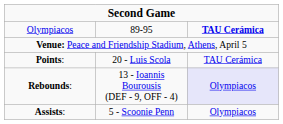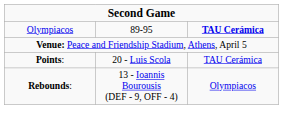 <table class=wikitable style="text-align:center">
 <tr>
 <td colspan=3><big><strong>Second Game</strong></big></td>
 </tr>
 <tr>
 <td width=145><a href='#'>Olympiacos</a> </td>
 <td width=145>89-95</td>
 <td width=145><strong><a href='#'>TAU Cerámica</a> </strong></td>
 </tr>
 <tr>
 <td colspan=3><strong>Venue:</strong> <a href='#'>Peace and Friendship Stadium</a>, <a href='#'>Athens</a>, April 5</td>
 </tr>
 <tr>
 <td><strong>Points</strong>:</td>
 <td width=145>20 - <a href='#'>Luis Scola</a> </td>
 <td width=145><a href='#'>TAU Cerámica</a></td>
 </tr>
 <tr>
 <td width=145><strong>Rebounds</strong>:</td>
 <td width=145>13 - <a href='#'>Ioannis Bourousis</a> <br> (DEF - 9, OFF - 4)</td>
-<td width=145 style="background: lavender;"><a href='#'>Olympiacos</a></td>
-</tr>
-<tr>
-<td width=145><strong>Assists</strong>:</td>
-<td width=145>5 - <a href='#'>Scoonie Penn</a> </td>
 <td width=145><a href='#'>Olympiacos</a></td>
 </tr>
 </table>
